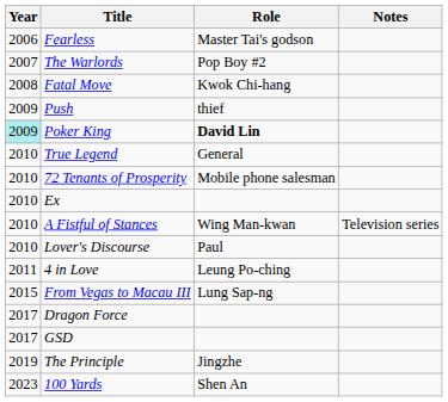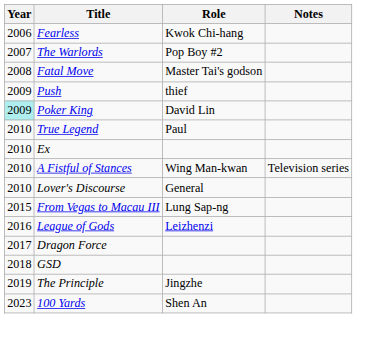 <table class="wikitable sortable">
 <tr>
 <th>Year</th>
 <th>Title</th>
 <th>Role</th>
 <th class="unsortable">Notes</th>
 </tr>
 <tr>
 <td>2006</td>
 <td><em><a href='#'>Fearless</a></em></td>
-<td>Master Tai's godson</td>
+<td>Kwok Chi-hang</td>
 <td></td>
 </tr>
 <tr>
 <td>2007</td>
 <td><em><a href='#'>The Warlords</a></em></td>
 <td>Pop Boy #2</td>
 <td></td>
 </tr>
 <tr>
 <td>2008</td>
 <td><em><a href='#'>Fatal Move</a></em></td>
-<td>Kwok Chi-hang</td>
+<td>Master Tai's godson</td>
 <td></td>
 </tr>
 <tr>
 <td>2009</td>
 <td><em><a href='#'>Push</a></em></td>
 <td>thief</td>
 <td></td>
 </tr>
 <tr>
 <td style="background: paleturquoise;">2009</td>
 <td><em><a href='#'>Poker King</a></em></td>
-<td><strong>David Lin</strong></td>
+<td>David Lin</td>
 <td></td>
 </tr>
 <tr>
 <td>2010</td>
 <td><em><a href='#'>True Legend</a></em></td>
-<td>General</td>
-<td></td>
-</tr>
-<tr>
-<td>2010</td>
-<td><em><a href='#'>72 Tenants of Prosperity</a></em></td>
-<td>Mobile phone salesman</td>
+<td>Paul</td>
 <td></td>
 </tr>
 <tr>
 <td>2010</td>
 <td><em>Ex</em></td>
 <td></td>
 <td></td>
 </tr>
 <tr>
 <td>2010</td>
 <td><em><a href='#'>A Fistful of Stances</a></em></td>
 <td>Wing Man-kwan</td>
 <td>Television series</td>
 </tr>
 <tr>
 <td>2010</td>
 <td><em>Lover's Discourse</em></td>
-<td>Paul</td>
-<td></td>
-</tr>
-<tr>
-<td>2011</td>
-<td><em>4 in Love</em></td>
-<td>Leung Po-ching</td>
+<td>General</td>
 <td></td>
 </tr>
 <tr>
 <td>2015</td>
 <td><em><a href='#'>From Vegas to Macau III</a></em></td>
 <td>Lung Sap-ng</td>
 <td></td>
 </tr>
 <tr>
+<td>2016</td>
+<td><em><a href='#'>League of Gods</a></em></td>
+<td><a href='#'>Leizhenzi</a></td>
+<td></td>
+</tr>
+<tr>
 <td>2017</td>
 <td><em>Dragon Force</em></td>
 <td></td>
 <td></td>
 </tr>
 <tr>
-<td>2017</td>
+<td>2018</td>
 <td><em>GSD</em></td>
 <td></td>
 <td></td>
 </tr>
 <tr>
 <td>2019</td>
 <td><em>The Principle</em></td>
 <td>Jingzhe</td>
 <td></td>
 </tr>
 <tr>
 <td>2023</td>
 <td><em><a href='#'>100 Yards</a></em></td>
 <td>Shen An</td>
 <td></td>
 </tr>
 </table>
